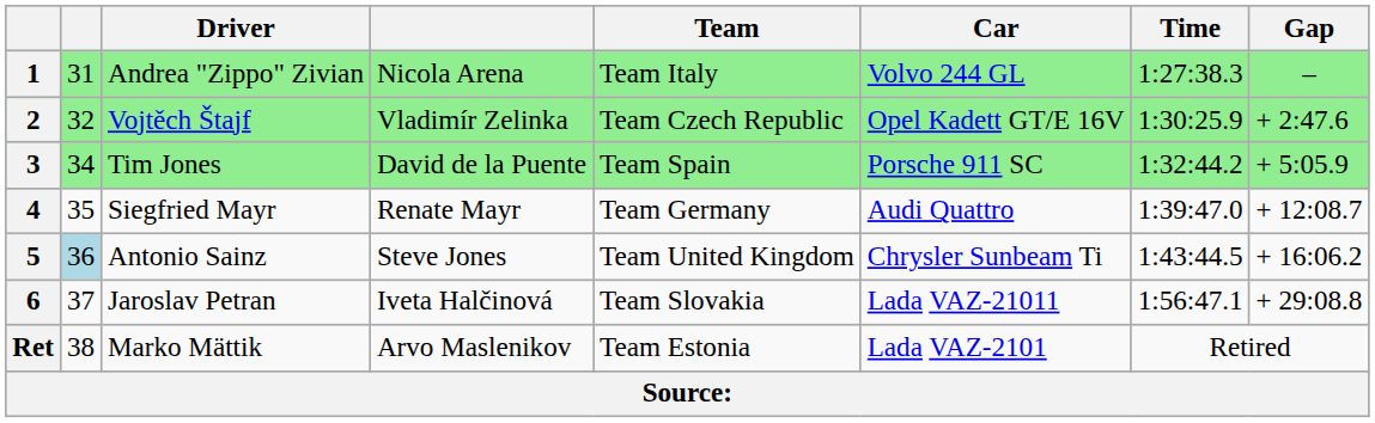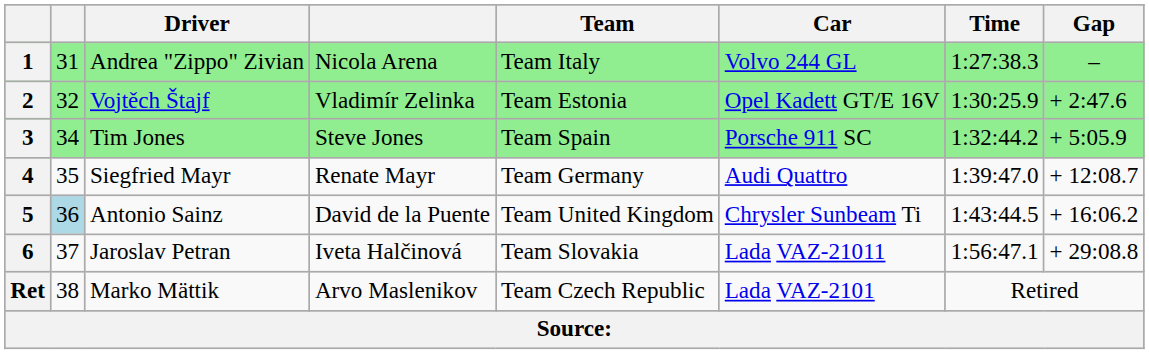 <table class="wikitable" style="font-size:85%;">
 <tr>
 <th scope="col"></th>
 <th scope="col"></th>
 <th scope="col">Driver</th>
 <th scope="col"></th>
 <th scope="col">Team</th>
 <th scope="col">Car</th>
 <th scope="col">Time</th>
 <th scope="col">Gap</th>
 </tr>
 <tr style="background:lightgreen;">
 <th>1</th>
 <td align="center">31</td>
 <td> Andrea "Zippo" Zivian</td>
 <td> Nicola Arena</td>
 <td> Team Italy</td>
 <td><a href='#'>Volvo 244 GL</a></td>
 <td align="center">1:27:38.3</td>
 <td align="center">–</td>
 </tr>
 <tr style="background:lightgreen;">
 <th>2</th>
 <td align="center">32</td>
 <td> <a href='#'>Vojtěch Štajf</a></td>
 <td> Vladimír Zelinka</td>
-<td> Team Czech Republic</td>
+<td> Team Estonia</td>
 <td><a href='#'>Opel Kadett</a> GT/E 16V</td>
 <td align="center">1:30:25.9</td>
 <td>+ 2:47.6</td>
 </tr>
 <tr style="background:lightgreen;">
 <th>3</th>
 <td align="center">34</td>
 <td> Tim Jones</td>
-<td> David de la Puente</td>
+<td> Steve Jones</td>
 <td> Team Spain</td>
 <td><a href='#'>Porsche 911</a> SC</td>
 <td align="center">1:32:44.2</td>
 <td>+ 5:05.9</td>
 </tr>
 <tr>
 <th>4</th>
 <td align="center">35</td>
 <td> Siegfried Mayr</td>
 <td> Renate Mayr</td>
 <td> Team Germany</td>
 <td><a href='#'>Audi Quattro</a></td>
 <td align="center">1:39:47.0</td>
 <td>+ 12:08.7</td>
 </tr>
 <tr>
 <th>5</th>
 <td align="center" style="background: lightblue;">36</td>
 <td> Antonio Sainz</td>
-<td> Steve Jones</td>
+<td> David de la Puente</td>
 <td> Team United Kingdom</td>
 <td><a href='#'>Chrysler Sunbeam</a> Ti</td>
 <td align="center">1:43:44.5</td>
 <td>+ 16:06.2</td>
 </tr>
 <tr>
 <th>6</th>
 <td align="center">37</td>
 <td> Jaroslav Petran</td>
 <td> Iveta Halčinová</td>
 <td> Team Slovakia</td>
 <td><a href='#'>Lada</a> <a href='#'>VAZ-21011</a></td>
 <td align="center">1:56:47.1</td>
 <td>+ 29:08.8</td>
 </tr>
 <tr>
 <th>Ret</th>
 <td align="center">38</td>
 <td> Marko Mättik</td>
 <td> Arvo Maslenikov</td>
-<td> Team Estonia</td>
+<td> Team Czech Republic</td>
 <td><a href='#'>Lada</a> <a href='#'>VAZ-2101</a></td>
 <td colspan="2" align="center">Retired</td>
 </tr>
 <tr class="sortbottom">
 <th colspan=8>Source:</th>
 </tr>
 </table>
